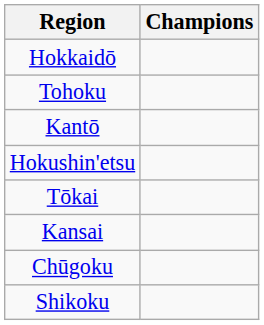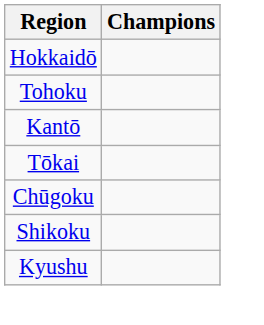 <table class="wikitable" style="text-align:center;">
 <tr>
 <th>Region</th>
 <th>Champions</th>
 </tr>
 <tr>
 <td><a href='#'>Hokkaidō</a></td>
 <td></td>
 </tr>
 <tr>
 <td><a href='#'>Tohoku</a></td>
 <td></td>
 </tr>
 <tr>
 <td><a href='#'>Kantō</a></td>
 <td></td>
 </tr>
 <tr>
-<td><a href='#'>Hokushin'etsu</a></td>
-<td></td>
-</tr>
-<tr>
 <td><a href='#'>Tōkai</a></td>
-<td></td>
-</tr>
-<tr>
-<td><a href='#'>Kansai</a></td>
 <td></td>
 </tr>
 <tr>
 <td><a href='#'>Chūgoku</a></td>
 <td></td>
 </tr>
 <tr>
 <td><a href='#'>Shikoku</a></td>
 <td></td>
 </tr>
+<tr>
+<td><a href='#'>Kyushu</a></td>
+<td></td>
+</tr>
 </table>
